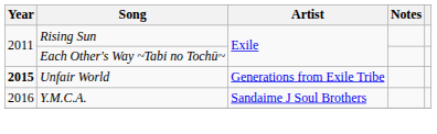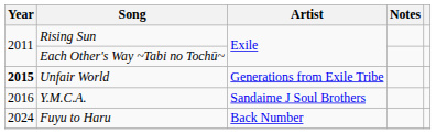 <table class="wikitable">
 <tr>
 <th>Year</th>
 <th>Song</th>
 <th>Artist</th>
 <th>Notes</th>
 <th></th>
 </tr>
 <tr>
 <td rowspan="2">2011</td>
 <td><em>Rising Sun</em></td>
 <td rowspan="2"><a href='#'>Exile</a></td>
 <td></td>
 <td></td>
 </tr>
 <tr>
 <td><em>Each Other's Way ~Tabi no Tochū~</em></td>
 <td></td>
 <td></td>
 </tr>
 <tr>
 <td><strong>2015</strong></td>
 <td><em>Unfair World</em></td>
 <td><a href='#'>Generations from Exile Tribe</a></td>
 <td></td>
 <td></td>
 </tr>
 <tr>
 <td>2016</td>
 <td><em>Y.M.C.A.</em></td>
 <td><a href='#'>Sandaime J Soul Brothers</a></td>
 <td></td>
 <td></td>
 </tr>
 <tr>
+<td>2024</td>
+<td><em>Fuyu to Haru</em></td>
+<td><a href='#'>Back Number</a></td>
+<td></td>
+<td></td>
+</tr>
+<tr>
 </tr>
 </table>
